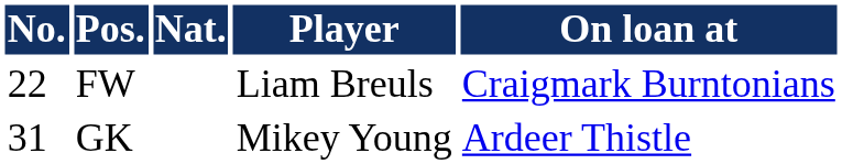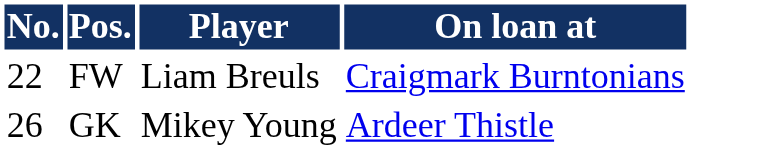 <table class="toccolours">
 <tr>
 <th style="background:#123163; color:white;">No.</th>
 <th style="background:#123163; color:white;">Pos.</th>
-<th style="background:#123163; color:white;">Nat.</th>
 <th style="background:#123163; color:white;">Player</th>
 <th style="background:#123163; color:white;">On loan at</th>
 </tr>
 <tr>
 <td>22</td>
 <td>FW</td>
-<td></td>
 <td>Liam Breuls</td>
 <td><a href='#'>Craigmark Burntonians</a></td>
 </tr>
 <tr>
-<td>31</td>
+<td>26</td>
 <td>GK</td>
-<td></td>
 <td>Mikey Young</td>
 <td><a href='#'>Ardeer Thistle</a></td>
 </tr>
 </table>
